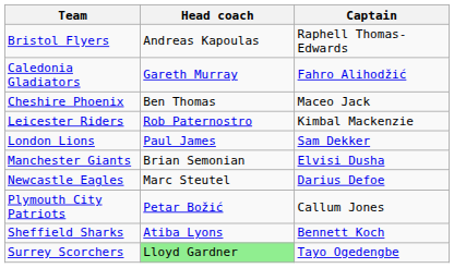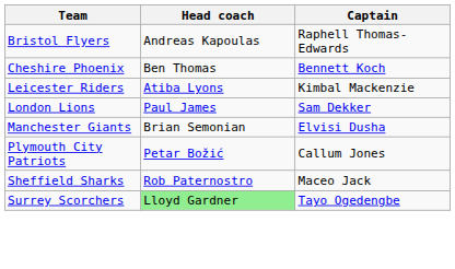 <table class="wikitable sortable" style="text-align: left;">
 <tr>
 <th scope="col" style="width: 140px;">Team</th>
 <th scope="col" style="width: 160px;">Head coach</th>
 <th scope="col" style="width: 160px;">Captain</th>
 </tr>
 <tr>
 <td><a href='#'>Bristol Flyers</a></td>
 <td> Andreas Kapoulas</td>
 <td> Raphell Thomas-Edwards</td>
 </tr>
 <tr>
-<td><a href='#'>Caledonia Gladiators</a></td>
-<td> <a href='#'>Gareth Murray</a></td>
-<td> <a href='#'>Fahro Alihodžić</a></td>
-</tr>
-<tr>
 <td><a href='#'>Cheshire Phoenix</a></td>
 <td> Ben Thomas</td>
-<td> Maceo Jack</td>
+<td> <a href='#'>Bennett Koch</a></td>
 </tr>
 <tr>
 <td><a href='#'>Leicester Riders</a></td>
-<td> <a href='#'>Rob Paternostro</a></td>
+<td> <a href='#'>Atiba Lyons</a></td>
 <td> Kimbal Mackenzie</td>
 </tr>
 <tr>
 <td><a href='#'>London Lions</a></td>
 <td> <a href='#'>Paul James</a></td>
 <td> <a href='#'>Sam Dekker</a></td>
 </tr>
 <tr>
 <td><a href='#'>Manchester Giants</a></td>
 <td> Brian Semonian</td>
 <td> <a href='#'>Elvisi Dusha</a></td>
 </tr>
 <tr>
-<td><a href='#'>Newcastle Eagles</a></td>
-<td> Marc Steutel</td>
-<td> <a href='#'>Darius Defoe</a></td>
-</tr>
-<tr>
 <td><a href='#'>Plymouth City Patriots</a></td>
 <td> <a href='#'>Petar Božić</a></td>
 <td> Callum Jones</td>
 </tr>
 <tr>
 <td><a href='#'>Sheffield Sharks</a></td>
-<td> <a href='#'>Atiba Lyons</a></td>
-<td> <a href='#'>Bennett Koch</a></td>
+<td> <a href='#'>Rob Paternostro</a></td>
+<td> Maceo Jack</td>
 </tr>
 <tr>
 <td><a href='#'>Surrey Scorchers</a></td>
 <td style="background: lightgreen;"> Lloyd Gardner</td>
 <td> <a href='#'>Tayo Ogedengbe</a></td>
 </tr>
 </table>
